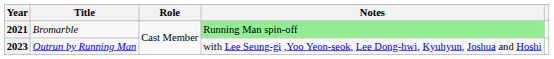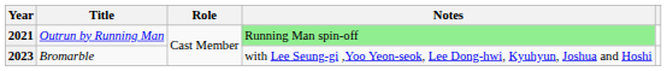 <table class="wikitable  plainrowheaders">
 <tr>
 <th scope="col">Year</th>
 <th scope="col">Title</th>
 <th scope="col">Role</th>
 <th scope="col">Notes</th>
 <th scope="col" class="unsortable"></th>
 </tr>
 <tr>
 <th scope="row">2021</th>
-<td><em>Bromarble</em></td>
+<td><em><a href='#'>Outrun by Running Man</a></em></td>
 <td rowspan="2">Cast Member</td>
 <td style="background: lightgreen;">Running Man spin-off</td>
 <td></td>
 </tr>
 <tr>
 <th scope="row">2023</th>
-<td><em><a href='#'>Outrun by Running Man</a></em></td>
+<td><em>Bromarble</em></td>
 <td>with <a href='#'>Lee Seung-gi</a> ,<a href='#'>Yoo Yeon-seok</a>, <a href='#'>Lee Dong-hwi</a>, <a href='#'>Kyuhyun</a>, <a href='#'>Joshua</a> and <a href='#'>Hoshi</a></td>
 <td></td>
 </tr>
 </table>
